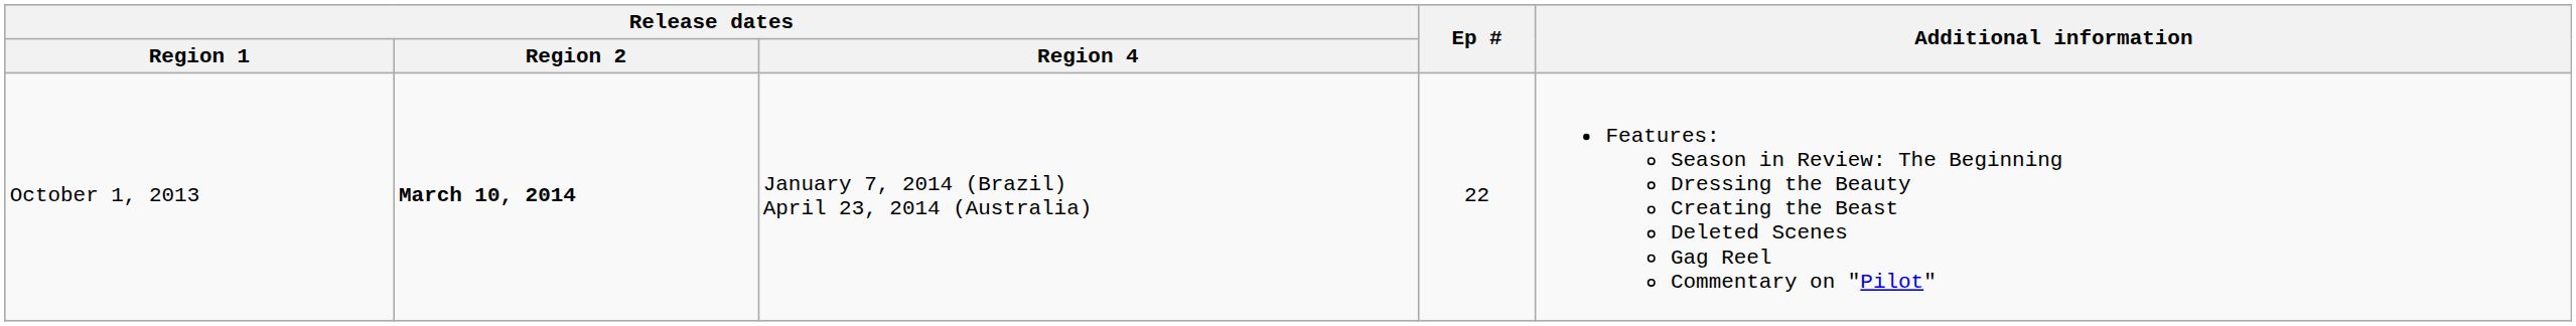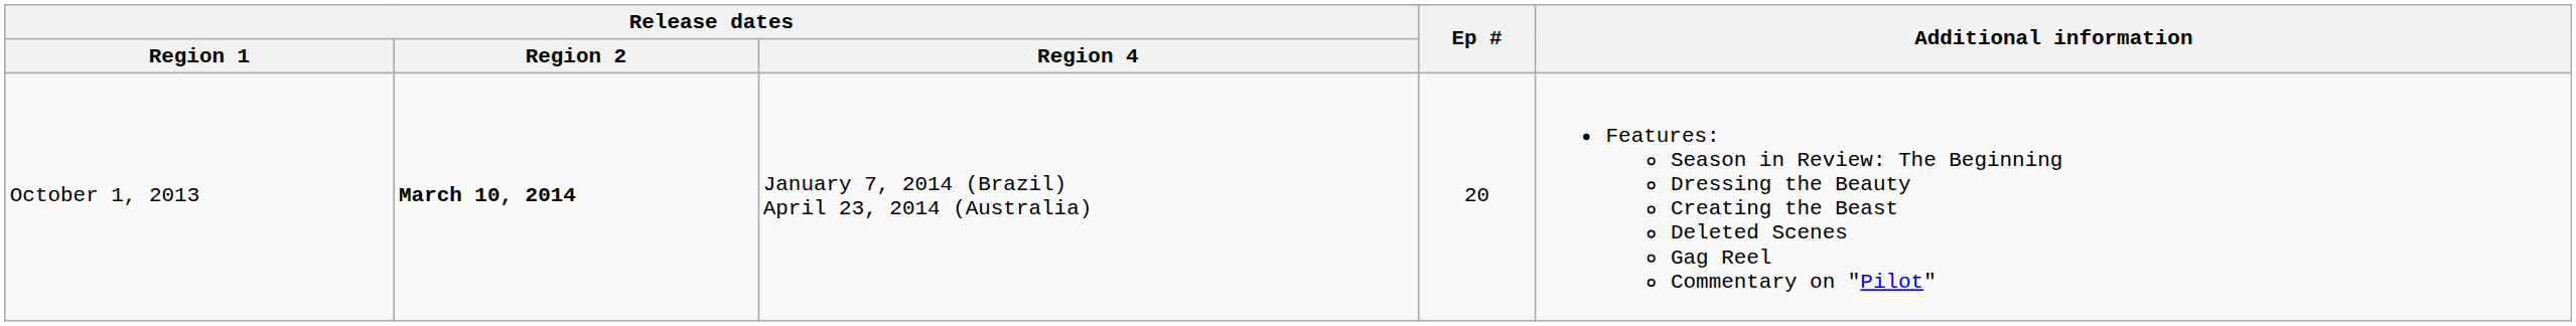 <table class="wikitable" style="width:100%;">
 <tr>
 <th colspan="3">Release dates</th>
 <th rowspan="2">Ep #</th>
 <th rowspan="2">Additional information</th>
 </tr>
 <tr>
 <th>Region 1</th>
 <th>Region 2</th>
 <th>Region 4</th>
 </tr>
 <tr>
 <td>October 1, 2013</td>
 <td><strong>March 10, 2014</strong></td>
 <td>January 7, 2014 (Brazil)<br>April 23, 2014 (Australia)</td>
-<td style="text-align:center;">22</td>
+<td style="text-align:center;">20</td>
 <td><br><ul><li>Features:<ul><li>Season in Review: The Beginning</li><li>Dressing the Beauty</li><li>Creating the Beast</li><li>Deleted Scenes</li><li>Gag Reel</li><li>Commentary on "<a href='#'>Pilot</a>"</li></ul></li></ul></td>
 </tr>
 </table>
